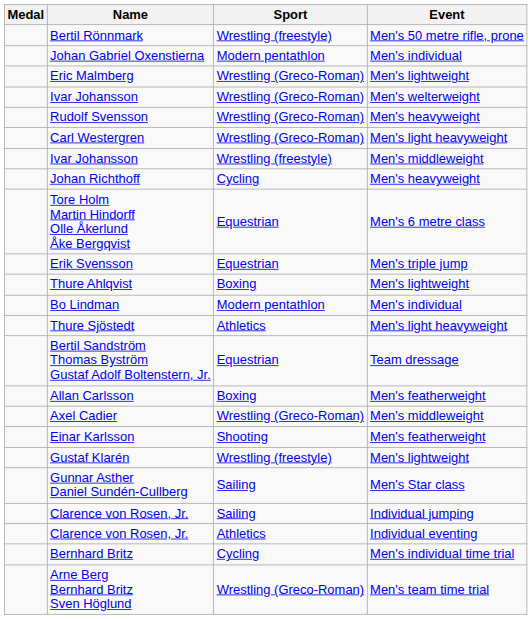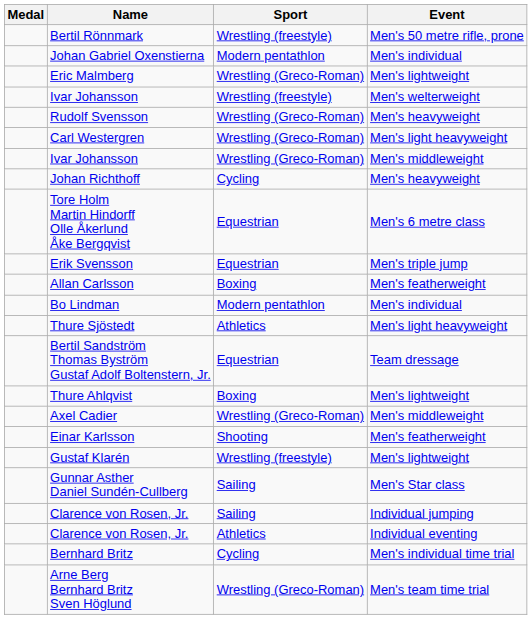 <table class="wikitable sortable">
 <tr>
 <th>Medal</th>
 <th>Name</th>
 <th>Sport</th>
 <th>Event</th>
 </tr>
 <tr>
 <td></td>
 <td><a href='#'>Bertil Rönnmark</a></td>
 <td><a href='#'>Wrestling (freestyle)</a></td>
 <td><a href='#'>Men's 50 metre rifle, prone</a></td>
 </tr>
 <tr>
 <td></td>
 <td><a href='#'>Johan Gabriel Oxenstierna</a></td>
 <td><a href='#'>Modern pentathlon</a></td>
 <td><a href='#'>Men's individual</a></td>
 </tr>
 <tr>
 <td></td>
 <td><a href='#'>Eric Malmberg</a></td>
 <td><a href='#'>Wrestling (Greco-Roman)</a></td>
 <td><a href='#'>Men's lightweight</a></td>
 </tr>
 <tr>
 <td></td>
 <td><a href='#'>Ivar Johansson</a></td>
-<td><a href='#'>Wrestling (Greco-Roman)</a></td>
+<td><a href='#'>Wrestling (freestyle)</a></td>
 <td><a href='#'>Men's welterweight</a></td>
 </tr>
 <tr>
 <td></td>
 <td><a href='#'>Rudolf Svensson</a></td>
 <td><a href='#'>Wrestling (Greco-Roman)</a></td>
 <td><a href='#'>Men's heavyweight</a></td>
 </tr>
 <tr>
 <td></td>
 <td><a href='#'>Carl Westergren</a></td>
 <td><a href='#'>Wrestling (Greco-Roman)</a></td>
 <td><a href='#'>Men's light heavyweight</a></td>
 </tr>
 <tr>
 <td></td>
 <td><a href='#'>Ivar Johansson</a></td>
-<td><a href='#'>Wrestling (freestyle)</a></td>
+<td><a href='#'>Wrestling (Greco-Roman)</a></td>
 <td><a href='#'>Men's middleweight</a></td>
 </tr>
 <tr>
 <td></td>
 <td><a href='#'>Johan Richthoff</a></td>
 <td><a href='#'>Cycling</a></td>
 <td><a href='#'>Men's heavyweight</a></td>
 </tr>
 <tr>
 <td></td>
 <td><a href='#'>Tore Holm</a><br><a href='#'>Martin Hindorff</a><br><a href='#'>Olle Åkerlund</a><br><a href='#'>Åke Bergqvist</a></td>
 <td><a href='#'>Equestrian</a></td>
 <td><a href='#'>Men's 6 metre class</a></td>
 </tr>
 <tr>
 <td></td>
 <td><a href='#'>Erik Svensson</a></td>
 <td><a href='#'>Equestrian</a></td>
 <td><a href='#'>Men's triple jump</a></td>
 </tr>
 <tr>
 <td></td>
-<td><a href='#'>Thure Ahlqvist</a></td>
+<td><a href='#'>Allan Carlsson</a></td>
 <td><a href='#'>Boxing</a></td>
-<td><a href='#'>Men's lightweight</a></td>
+<td><a href='#'>Men's featherweight</a></td>
 </tr>
 <tr>
 <td></td>
 <td><a href='#'>Bo Lindman</a></td>
 <td><a href='#'>Modern pentathlon</a></td>
 <td><a href='#'>Men's individual</a></td>
 </tr>
 <tr>
 <td></td>
 <td><a href='#'>Thure Sjöstedt</a></td>
 <td><a href='#'>Athletics</a></td>
 <td><a href='#'>Men's light heavyweight</a></td>
 </tr>
 <tr>
 <td></td>
 <td><a href='#'>Bertil Sandström</a><br><a href='#'>Thomas Byström</a><br><a href='#'>Gustaf Adolf Boltenstern, Jr.</a></td>
 <td><a href='#'>Equestrian</a></td>
 <td><a href='#'>Team dressage</a></td>
 </tr>
 <tr>
 <td></td>
-<td><a href='#'>Allan Carlsson</a></td>
+<td><a href='#'>Thure Ahlqvist</a></td>
 <td><a href='#'>Boxing</a></td>
-<td><a href='#'>Men's featherweight</a></td>
+<td><a href='#'>Men's lightweight</a></td>
 </tr>
 <tr>
 <td></td>
 <td><a href='#'>Axel Cadier</a></td>
 <td><a href='#'>Wrestling (Greco-Roman)</a></td>
 <td><a href='#'>Men's middleweight</a></td>
 </tr>
 <tr>
 <td></td>
 <td><a href='#'>Einar Karlsson</a></td>
 <td><a href='#'>Shooting</a></td>
 <td><a href='#'>Men's featherweight</a></td>
 </tr>
 <tr>
 <td></td>
 <td><a href='#'>Gustaf Klarén</a></td>
 <td><a href='#'>Wrestling (freestyle)</a></td>
 <td><a href='#'>Men's lightweight</a></td>
 </tr>
 <tr>
 <td></td>
 <td><a href='#'>Gunnar Asther</a><br><a href='#'>Daniel Sundén-Cullberg</a></td>
 <td><a href='#'>Sailing</a></td>
 <td><a href='#'>Men's Star class</a></td>
 </tr>
 <tr>
 <td></td>
 <td><a href='#'>Clarence von Rosen, Jr.</a></td>
 <td><a href='#'>Sailing</a></td>
 <td><a href='#'>Individual jumping</a></td>
 </tr>
 <tr>
 <td></td>
 <td><a href='#'>Clarence von Rosen, Jr.</a></td>
 <td><a href='#'>Athletics</a></td>
 <td><a href='#'>Individual eventing</a></td>
 </tr>
 <tr>
 <td></td>
 <td><a href='#'>Bernhard Britz</a></td>
 <td><a href='#'>Cycling</a></td>
 <td><a href='#'>Men's individual time trial</a></td>
 </tr>
 <tr>
 <td></td>
 <td><a href='#'>Arne Berg</a><br><a href='#'>Bernhard Britz</a><br><a href='#'>Sven Höglund</a></td>
 <td><a href='#'>Wrestling (Greco-Roman)</a></td>
 <td><a href='#'>Men's team time trial</a></td>
 </tr>
 </table>
